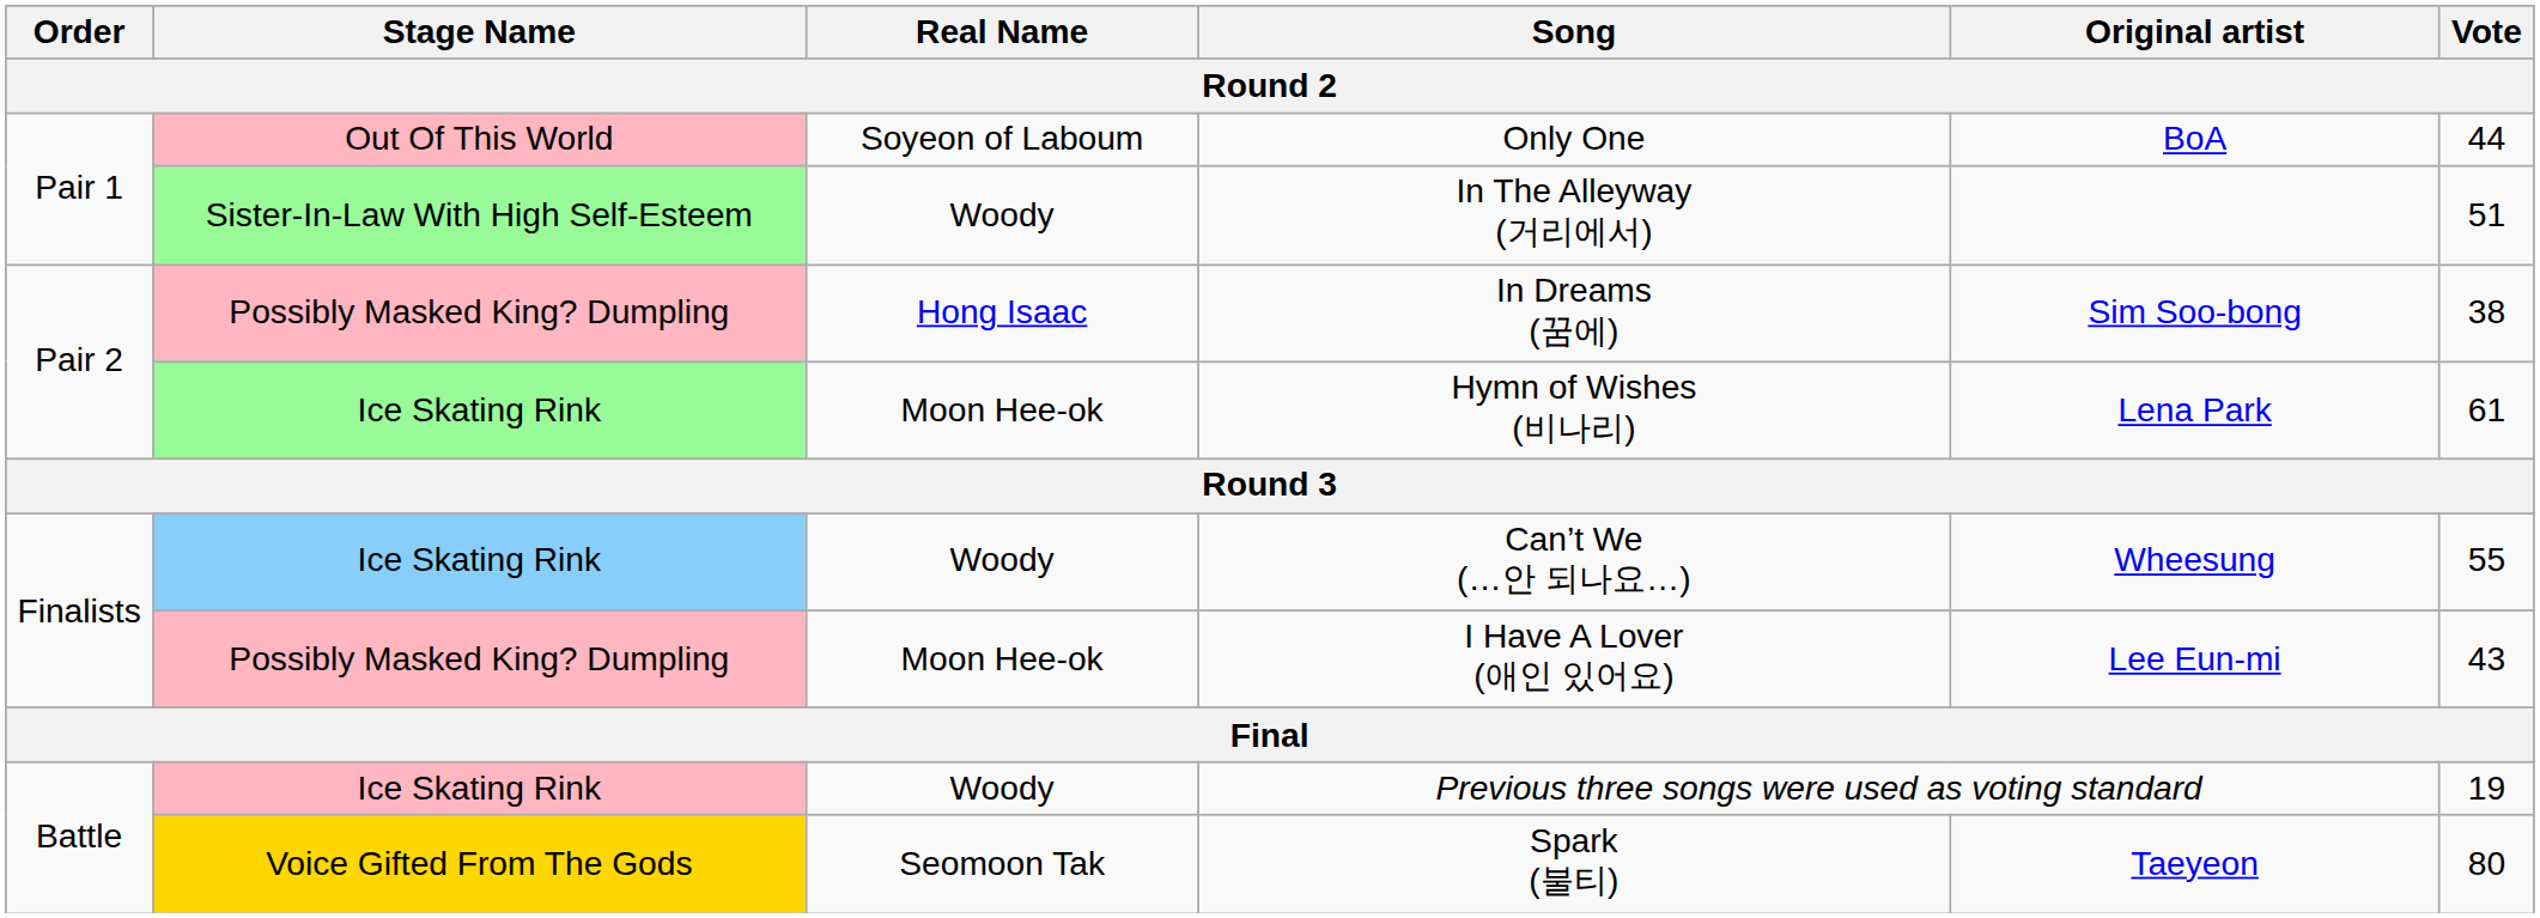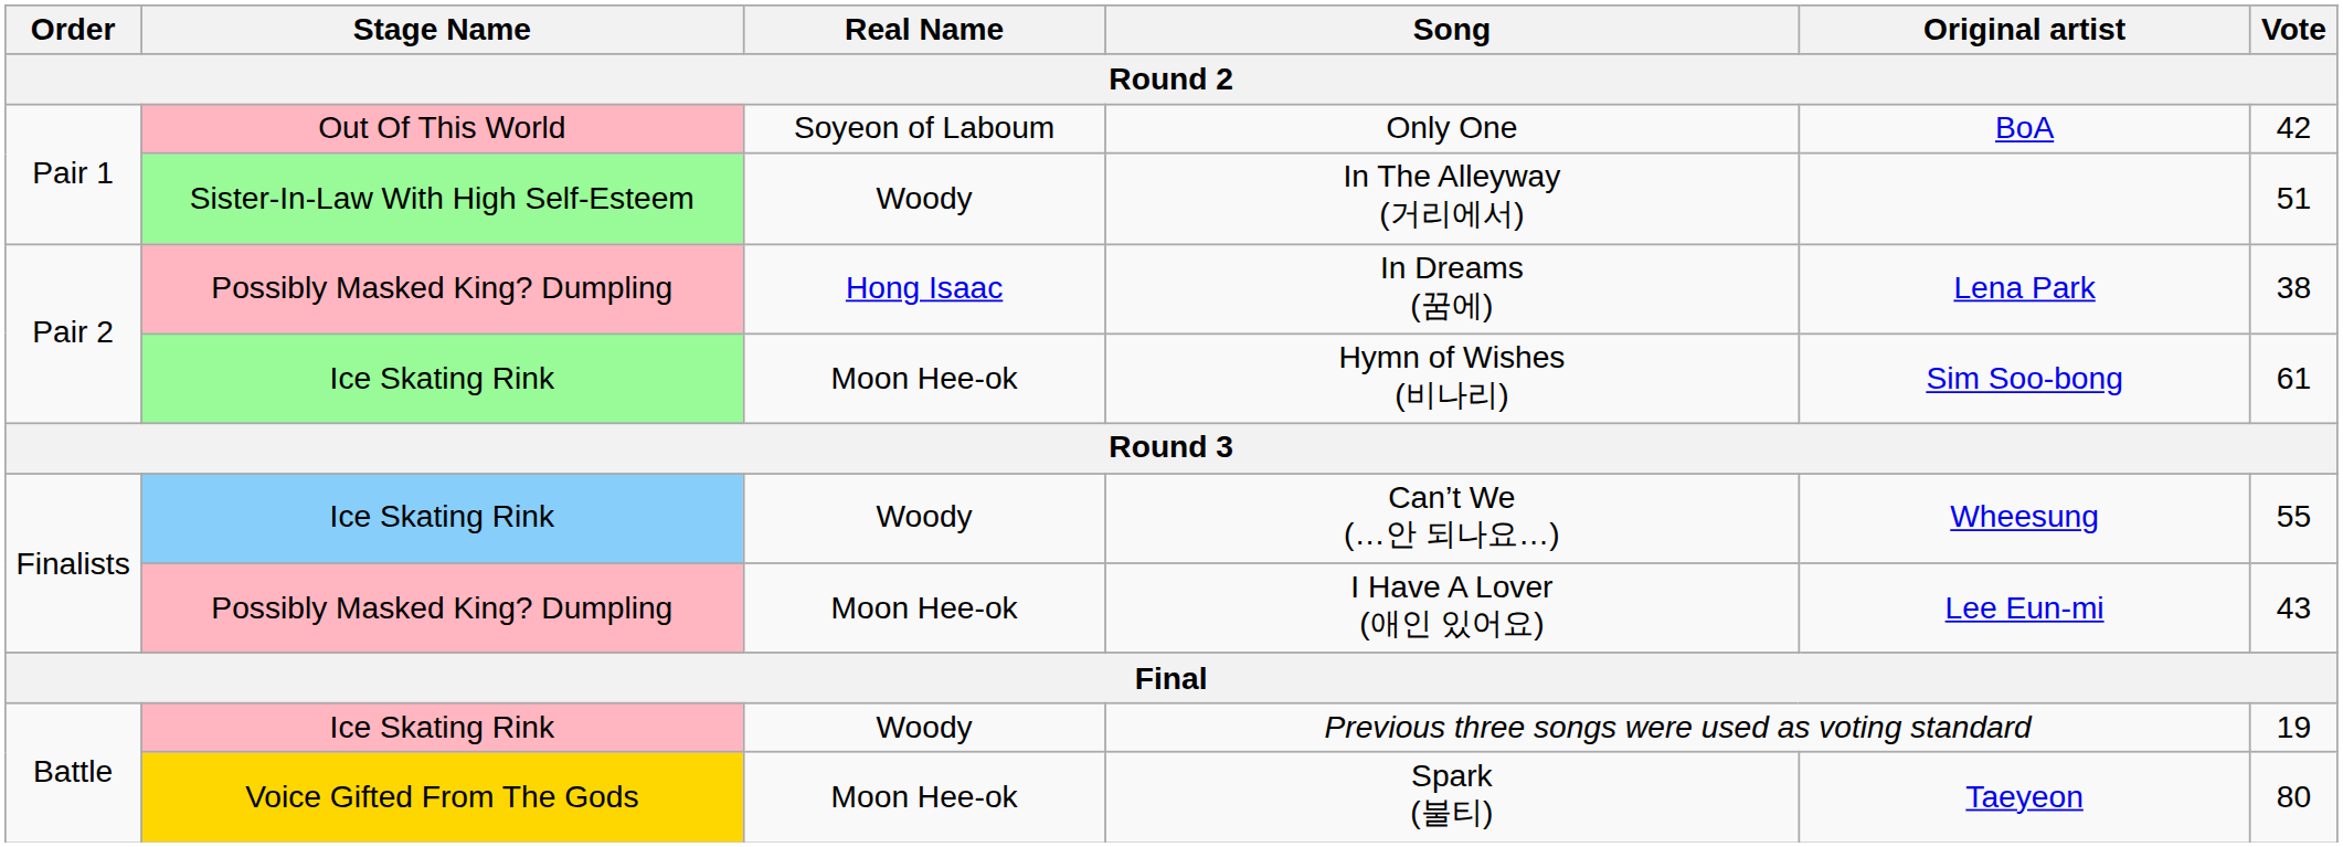 <table class="wikitable" style="text-align:center; width:95%;">
 <tr>
 <th style="width:1%">Order</th>
 <th style="width:20%;">Stage Name</th>
 <th style="width:12%">Real Name</th>
 <th style="width:23%;">Song</th>
 <th style="width:15%;">Original artist</th>
 <th style="width:1%;">Vote</th>
 </tr>
 <tr>
 <th colspan=6>Round 2</th>
 </tr>
 <tr>
 <td rowspan=2>Pair 1</td>
 <td bgcolor="lightpink">Out Of This World</td>
 <td>Soyeon of Laboum</td>
 <td>Only One</td>
 <td><a href='#'>BoA</a></td>
-<td>44</td>
+<td>42</td>
 </tr>
 <tr>
 <td bgcolor="palegreen">Sister-In-Law With High Self-Esteem</td>
 <td>Woody</td>
 <td>In The Alleyway<br>(거리에서)</td>
 <td></td>
 <td>51</td>
 </tr>
 <tr>
 <td rowspan=2>Pair 2</td>
 <td bgcolor="lightpink">Possibly Masked King? Dumpling</td>
 <td><a href='#'>Hong Isaac</a></td>
 <td>In Dreams<br>(꿈에)</td>
-<td><a href='#'>Sim Soo-bong</a></td>
+<td><a href='#'>Lena Park</a></td>
 <td>38</td>
 </tr>
 <tr>
 <td bgcolor="palegreen">Ice Skating Rink</td>
 <td>Moon Hee-ok</td>
 <td>Hymn of Wishes<br>(비나리)</td>
-<td><a href='#'>Lena Park</a></td>
+<td><a href='#'>Sim Soo-bong</a></td>
 <td>61</td>
 </tr>
 <tr>
 <th colspan=6>Round 3</th>
 </tr>
 <tr>
 <td rowspan=2>Finalists</td>
 <td bgcolor="lightskyblue">Ice Skating Rink</td>
 <td>Woody</td>
 <td>Can’t We<br>(…안 되나요…)</td>
 <td><a href='#'>Wheesung</a></td>
 <td>55</td>
 </tr>
 <tr>
 <td bgcolor="lightpink">Possibly Masked King? Dumpling</td>
 <td>Moon Hee-ok</td>
 <td>I Have A Lover<br>(애인 있어요)</td>
 <td><a href='#'>Lee Eun-mi</a></td>
 <td>43</td>
 </tr>
 <tr>
 <th colspan=6>Final</th>
 </tr>
 <tr>
 <td rowspan=2>Battle</td>
 <td bgcolor="lightpink">Ice Skating Rink</td>
 <td>Woody</td>
 <td colspan=2><em>Previous three songs were used as voting standard</em></td>
 <td>19</td>
 </tr>
 <tr>
 <td bgcolor="gold">Voice Gifted From The Gods</td>
-<td>Seomoon Tak</td>
+<td>Moon Hee-ok</td>
 <td>Spark<br>(불티)</td>
 <td><a href='#'>Taeyeon</a></td>
 <td>80</td>
 </tr>
 </table>
